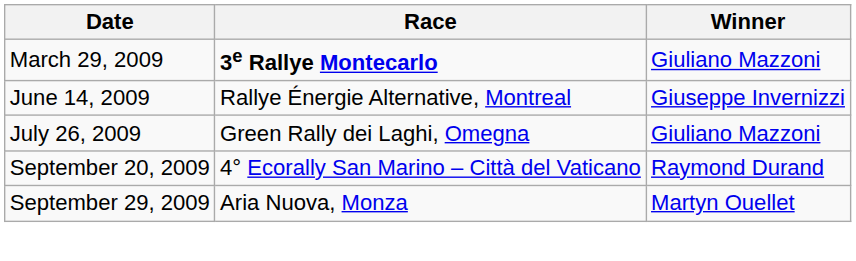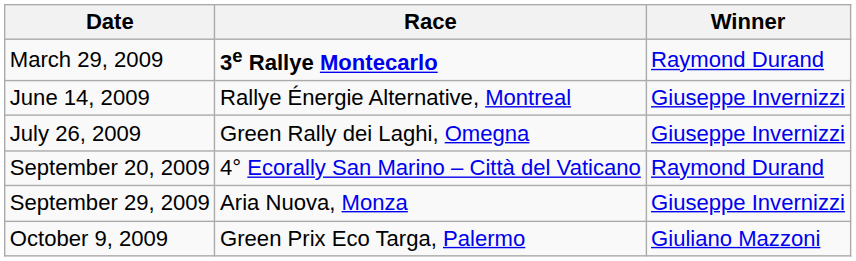 <table class="wikitable">
 <tr>
 <th>Date</th>
 <th>Race</th>
 <th>Winner</th>
 </tr>
 <tr>
 <td>March 29, 2009</td>
 <td><strong> 3<sup>e</sup> Rallye <a href='#'>Montecarlo</a></strong></td>
-<td> <a href='#'>Giuliano Mazzoni</a></td>
+<td> <a href='#'>Raymond Durand</a></td>
 </tr>
 <tr>
 <td>June 14, 2009</td>
 <td> Rallye Énergie Alternative, <a href='#'>Montreal</a></td>
 <td> <a href='#'>Giuseppe Invernizzi</a></td>
 </tr>
 <tr>
 <td>July 26, 2009</td>
 <td> Green Rally dei Laghi, <a href='#'>Omegna</a></td>
-<td> <a href='#'>Giuliano Mazzoni</a></td>
+<td> <a href='#'>Giuseppe Invernizzi</a></td>
 </tr>
 <tr>
 <td>September 20, 2009</td>
 <td> 4° <a href='#'>Ecorally San Marino – Città del Vaticano</a></td>
 <td> <a href='#'>Raymond Durand</a></td>
 </tr>
 <tr>
 <td>September 29, 2009</td>
 <td> Aria Nuova, <a href='#'>Monza</a></td>
-<td> <a href='#'>Martyn Ouellet</a></td>
+<td> <a href='#'>Giuseppe Invernizzi</a></td>
+</tr>
+<tr>
+<td>October 9, 2009</td>
+<td> Green Prix Eco Targa, <a href='#'>Palermo</a></td>
+<td> <a href='#'>Giuliano Mazzoni</a></td>
 </tr>
 </table>
